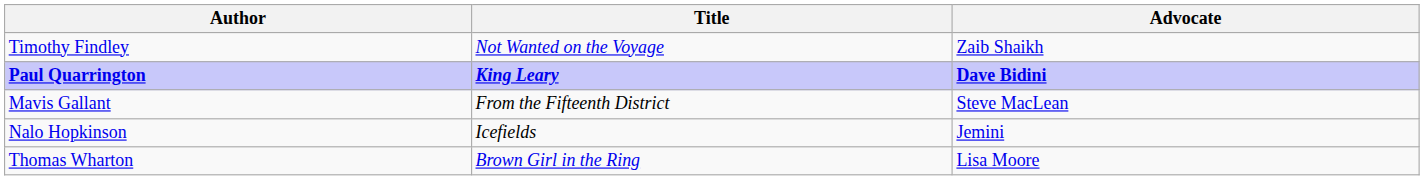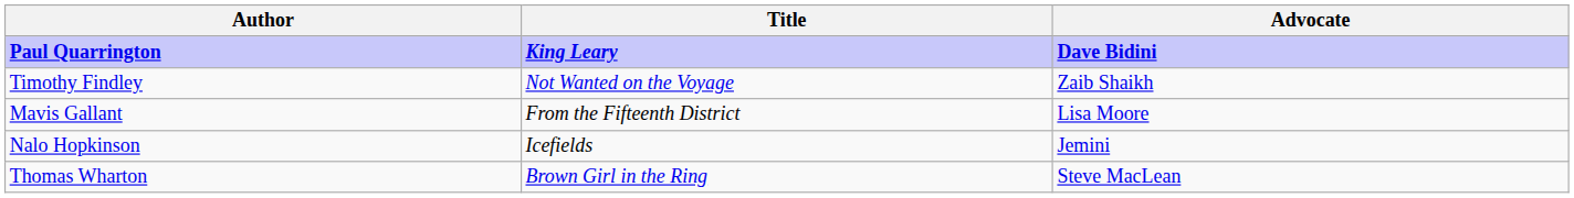 <table class="wikitable" style="width:100%;">
 <tr>
 <th width=33%>Author</th>
 <th width=34%>Title</th>
 <th width=34%>Advocate</th>
 </tr>
 <tr>
+<td style="background:#C8C8FA"><strong><a href='#'>Paul Quarrington</a></strong></td>
+<td style="background:#C8C8FA"><strong><em><a href='#'>King Leary</a></em></strong></td>
+<td style="background:#C8C8FA"><strong><a href='#'>Dave Bidini</a></strong></td>
+</tr>
+<tr>
 <td><a href='#'>Timothy Findley</a></td>
 <td><em><a href='#'>Not Wanted on the Voyage</a></em></td>
 <td><a href='#'>Zaib Shaikh</a></td>
 </tr>
 <tr>
-<td style="background:#C8C8FA"><strong><a href='#'>Paul Quarrington</a></strong></td>
-<td style="background:#C8C8FA"><strong><em><a href='#'>King Leary</a></em></strong></td>
-<td style="background:#C8C8FA"><strong><a href='#'>Dave Bidini</a></strong></td>
-</tr>
-<tr>
 <td><a href='#'>Mavis Gallant</a></td>
 <td><em>From the Fifteenth District</em></td>
-<td><a href='#'>Steve MacLean</a></td>
+<td><a href='#'>Lisa Moore</a></td>
 </tr>
 <tr>
 <td><a href='#'>Nalo Hopkinson</a></td>
 <td><em>Icefields</em></td>
 <td><a href='#'>Jemini</a></td>
 </tr>
 <tr>
 <td><a href='#'>Thomas Wharton</a></td>
 <td><em><a href='#'>Brown Girl in the Ring</a></em></td>
-<td><a href='#'>Lisa Moore</a></td>
+<td><a href='#'>Steve MacLean</a></td>
 </tr>
 </table>
